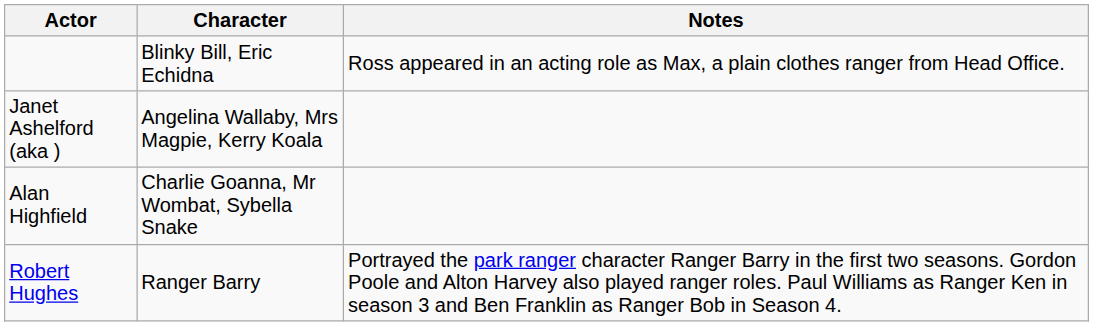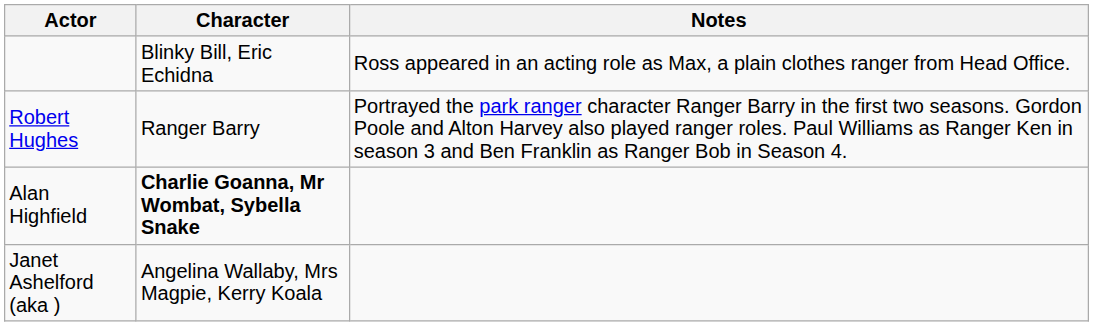 <table class="wikitable">
 <tr>
 <th>Actor</th>
 <th>Character</th>
 <th>Notes</th>
 </tr>
 <tr>
 <td></td>
 <td>Blinky Bill, Eric Echidna</td>
 <td>Ross appeared in an acting role as Max, a plain clothes ranger from Head Office.</td>
 </tr>
 <tr>
+<td><a href='#'>Robert Hughes</a></td>
+<td>Ranger Barry</td>
+<td>Portrayed the <a href='#'>park ranger</a> character Ranger Barry in the first two seasons. Gordon Poole and Alton Harvey also played ranger roles. Paul Williams as Ranger Ken in season 3 and Ben Franklin as Ranger Bob in Season 4.</td>
+</tr>
+<tr>
+<td>Alan Highfield</td>
+<td><strong>Charlie Goanna, Mr Wombat, Sybella Snake</strong></td>
+<td></td>
+</tr>
+<tr>
 <td>Janet Ashelford (aka )</td>
 <td>Angelina Wallaby, Mrs Magpie, Kerry Koala</td>
 <td></td>
 </tr>
-<tr>
-<td>Alan Highfield</td>
-<td>Charlie Goanna, Mr Wombat, Sybella Snake</td>
-<td></td>
-</tr>
-<tr>
-<td><a href='#'>Robert Hughes</a></td>
-<td>Ranger Barry</td>
-<td>Portrayed the <a href='#'>park ranger</a> character Ranger Barry in the first two seasons. Gordon Poole and Alton Harvey also played ranger roles. Paul Williams as Ranger Ken in season 3 and Ben Franklin as Ranger Bob in Season 4.</td>
-</tr>
 </table>
